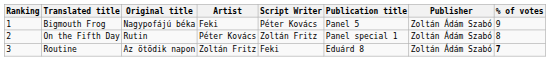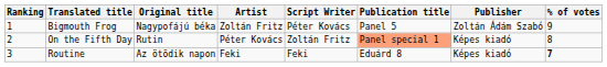 <table | class="wikitable">
 <tr valign="top">
 <th><strong>Ranking</strong></th>
 <th><strong>Translated title</strong></th>
 <th><strong>Original title</strong></th>
 <th><strong>Artist</strong></th>
 <th><strong>Script Writer</strong></th>
 <th><strong>Publication title<em></th>
 <th></strong>Publisher<strong></th>
 <th></strong>% of votes<strong></th>
 </tr>
 <tr>
 <td>1</td>
 <td>Bigmouth Frog</td>
 <td>Nagypofájú béka</td>
-<td>Feki</td>
+<td>Zoltán Fritz</td>
 <td>Péter Kovács</td>
 <td>Panel 5</td>
 <td>Zoltán Ádám Szabó</td>
 <td>9</td>
 </tr>
 <tr>
 <td>2</td>
 <td>On the Fifth Day</td>
 <td>Rutin</td>
 <td>Péter Kovács</td>
 <td>Zoltán Fritz</td>
-<td>Panel special 1</td>
-<td>Zoltán Ádám Szabó</td>
+<td style="background: lightsalmon;">Panel special 1</td>
+<td>Képes kiadó</td>
 <td>8</td>
 </tr>
 <tr>
 <td>3</td>
 <td>Routine</td>
 <td>Az ötödik napon</td>
-<td>Zoltán Fritz</td>
+<td>Feki</td>
 <td>Feki</td>
 <td>Eduárd 8</td>
-<td>Zoltán Ádám Szabó</td>
+<td>Képes kiadó</td>
 <td><strong>7</strong></td>
 </tr>
 </table>
